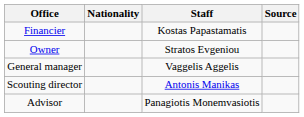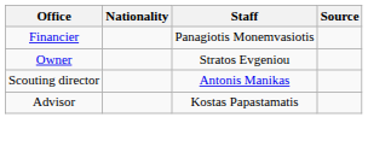 <table class="wikitable plainrowheaders sticky-header-multi sortable" style="text-align:center; margin:0px; margin-top:2px; font-size:85%; width=500px">
 <tr>
 <th>Office</th>
 <th>Nationality</th>
 <th>Staff</th>
 <th>Source</th>
 </tr>
 <tr>
 <td><a href='#'>Financier</a></td>
 <td></td>
-<td>Kostas Papastamatis</td>
+<td>Panagiotis Monemvasiotis</td>
 <td></td>
 </tr>
 <tr>
 <td><a href='#'>Owner</a></td>
 <td></td>
 <td>Stratos Evgeniou</td>
-<td></td>
-</tr>
-<tr>
-<td>General manager</td>
-<td></td>
-<td>Vaggelis Aggelis</td>
 <td></td>
 </tr>
 <tr>
 <td>Scouting director</td>
 <td></td>
 <td><a href='#'>Antonis Manikas</a></td>
 <td></td>
 </tr>
 <tr>
 <td>Advisor</td>
 <td></td>
-<td>Panagiotis Monemvasiotis</td>
+<td>Kostas Papastamatis</td>
 <td></td>
 </tr>
 </table>
